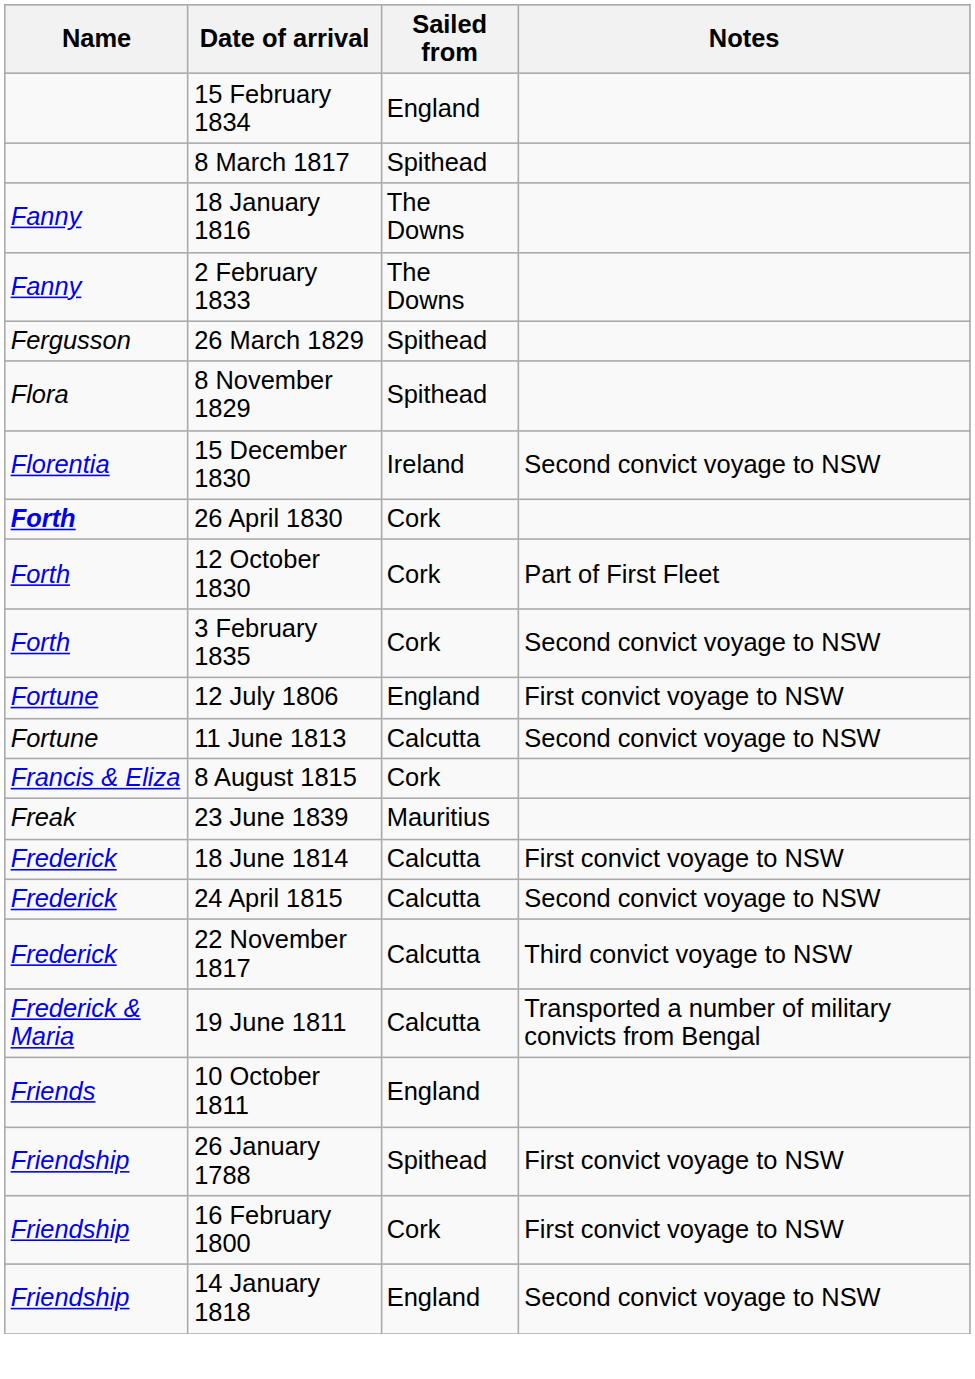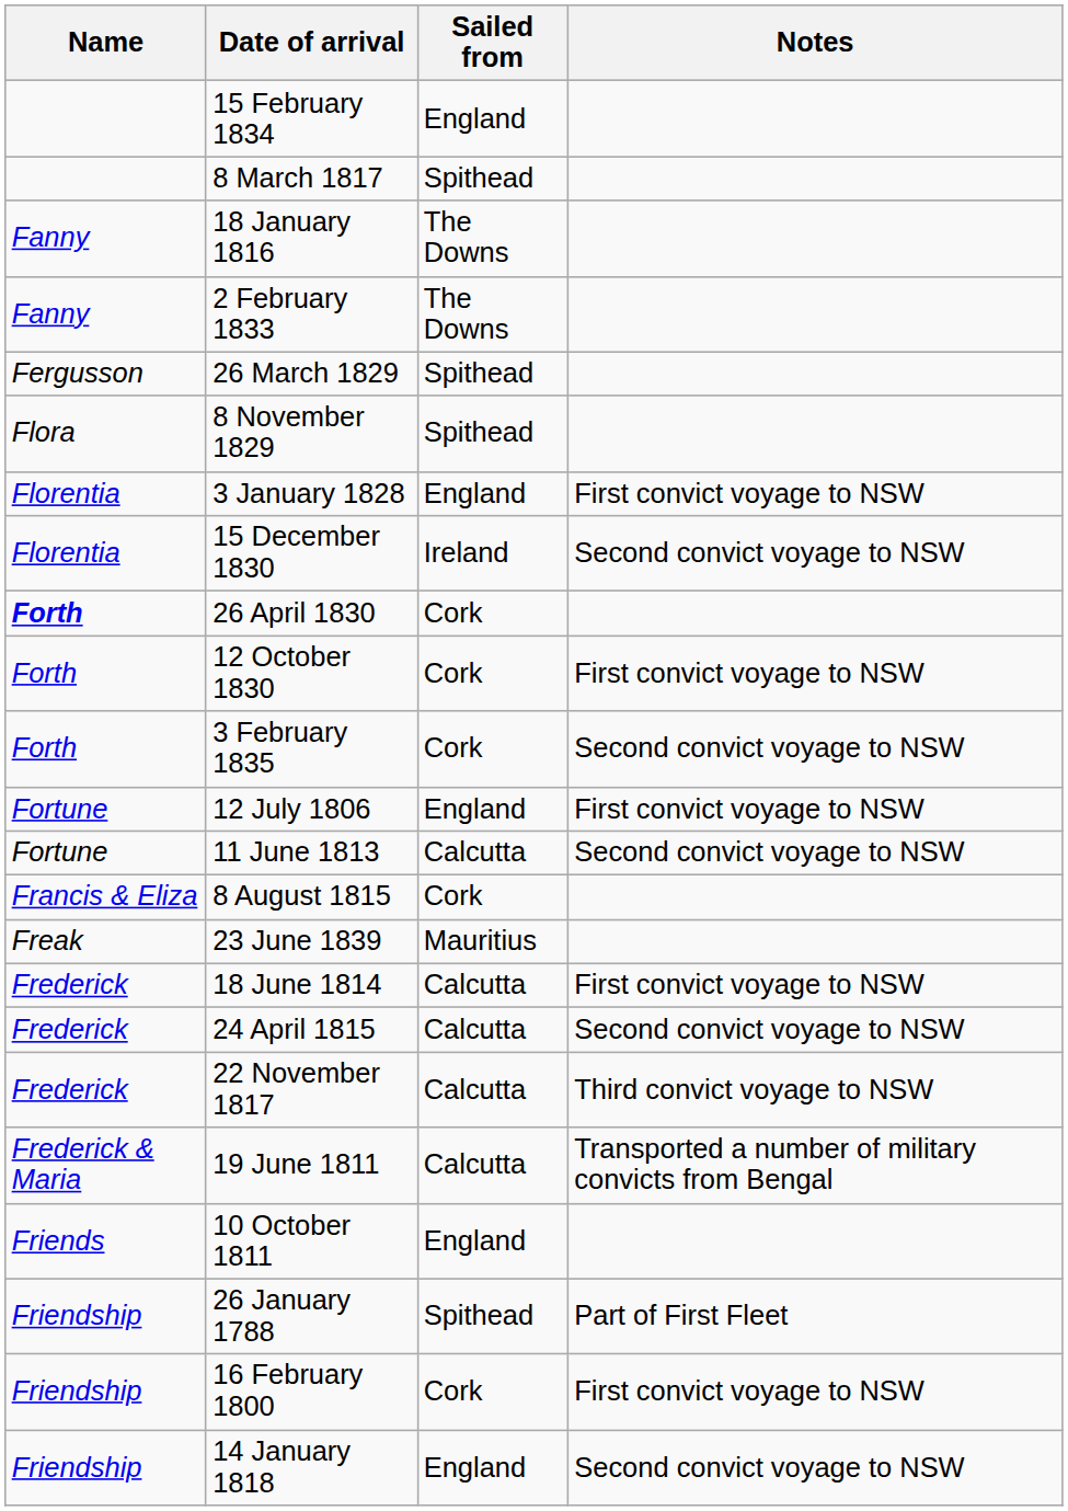 <table class="wikitable sortable" border="1">
 <tr>
 <th>Name</th>
 <th>Date of arrival</th>
 <th>Sailed from</th>
 <th>Notes</th>
 </tr>
 <tr>
 <td></td>
 <td>15 February 1834</td>
 <td>England</td>
 <td></td>
 </tr>
 <tr>
 <td></td>
 <td>8 March 1817</td>
 <td>Spithead</td>
 <td></td>
 </tr>
 <tr>
 <td><a href='#'><em>Fanny</em></a></td>
 <td>18 January 1816</td>
 <td>The Downs</td>
 <td></td>
 </tr>
 <tr>
 <td><a href='#'><em>Fanny</em></a></td>
 <td>2 February 1833</td>
 <td>The Downs</td>
 <td></td>
 </tr>
 <tr>
 <td><em>Fergusson</em></td>
 <td>26 March 1829</td>
 <td>Spithead</td>
 <td></td>
 </tr>
 <tr>
 <td><em>Flora</em></td>
 <td>8 November 1829</td>
 <td>Spithead</td>
 <td></td>
 </tr>
 <tr>
 <td><a href='#'><em>Florentia</em></a></td>
+<td>3 January 1828</td>
+<td>England</td>
+<td>First convict voyage to NSW</td>
+</tr>
+<tr>
+<td><a href='#'><em>Florentia</em></a></td>
 <td>15 December 1830</td>
 <td>Ireland</td>
 <td>Second convict voyage to NSW</td>
 </tr>
 <tr>
 <td><strong><a href='#'><em>Forth</em></a></strong></td>
 <td>26 April 1830</td>
 <td>Cork</td>
 <td></td>
 </tr>
 <tr>
 <td><a href='#'><em>Forth</em></a></td>
 <td>12 October 1830</td>
 <td>Cork</td>
-<td>Part of First Fleet</td>
+<td>First convict voyage to NSW</td>
 </tr>
 <tr>
 <td><a href='#'><em>Forth</em></a></td>
 <td>3 February 1835</td>
 <td>Cork</td>
 <td>Second convict voyage to NSW</td>
 </tr>
 <tr>
 <td><em><a href='#'>Fortune</a></em></td>
 <td>12 July 1806</td>
 <td>England</td>
 <td>First convict voyage to NSW</td>
 </tr>
 <tr>
 <td><em>Fortune</em></td>
 <td>11 June 1813</td>
 <td>Calcutta</td>
 <td>Second convict voyage to NSW</td>
 </tr>
 <tr>
 <td><em><a href='#'>Francis & Eliza</a></em></td>
 <td>8 August 1815</td>
 <td>Cork</td>
 <td></td>
 </tr>
 <tr>
 <td><em>Freak</em></td>
 <td>23 June 1839</td>
 <td>Mauritius</td>
 <td></td>
 </tr>
 <tr>
 <td><a href='#'><em>Frederick</em></a></td>
 <td>18 June 1814</td>
 <td>Calcutta</td>
 <td>First convict voyage to NSW</td>
 </tr>
 <tr>
 <td><a href='#'><em>Frederick</em></a></td>
 <td>24 April 1815</td>
 <td>Calcutta</td>
 <td>Second convict voyage to NSW</td>
 </tr>
 <tr>
 <td><a href='#'><em>Frederick</em></a></td>
 <td>22 November 1817</td>
 <td>Calcutta</td>
 <td>Third convict voyage to NSW</td>
 </tr>
 <tr>
 <td><a href='#'><em>Frederick & Maria</em></a></td>
 <td>19 June 1811</td>
 <td>Calcutta</td>
 <td>Transported a number of military convicts from Bengal</td>
 </tr>
 <tr>
 <td><em><a href='#'>Friends</a></em></td>
 <td>10 October 1811</td>
 <td>England</td>
 <td></td>
 </tr>
 <tr>
 <td><em><a href='#'>Friendship</a></em></td>
 <td>26 January 1788</td>
 <td>Spithead</td>
-<td>First convict voyage to NSW</td>
+<td>Part of First Fleet</td>
 </tr>
 <tr>
 <td><em><a href='#'>Friendship</a></em></td>
 <td>16 February 1800</td>
 <td>Cork</td>
 <td>First convict voyage to NSW</td>
 </tr>
 <tr>
 <td><em><a href='#'>Friendship</a></em></td>
 <td>14 January 1818</td>
 <td>England</td>
 <td>Second convict voyage to NSW</td>
 </tr>
 </table>
